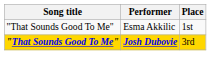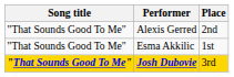 <table class="sortable wikitable">
 <tr>
 <th>Song title</th>
 <th>Performer</th>
 <th>Place</th>
+</tr>
+<tr>
+<td>"That Sounds Good To Me"</td>
+<td>Alexis Gerred</td>
+<td>2nd</td>
 </tr>
 <tr>
 <td>"That Sounds Good To Me"</td>
 <td>Esma Akkilic</td>
 <td>1st</td>
 </tr>
 <tr style="background:gold;">
 <td><strong><em>"<a href='#'>That Sounds Good To Me</a>"</em></strong></td>
 <td><strong><em><a href='#'>Josh Dubovie</a></em></strong></td>
 <td>3rd</td>
 </tr>
 </table>
